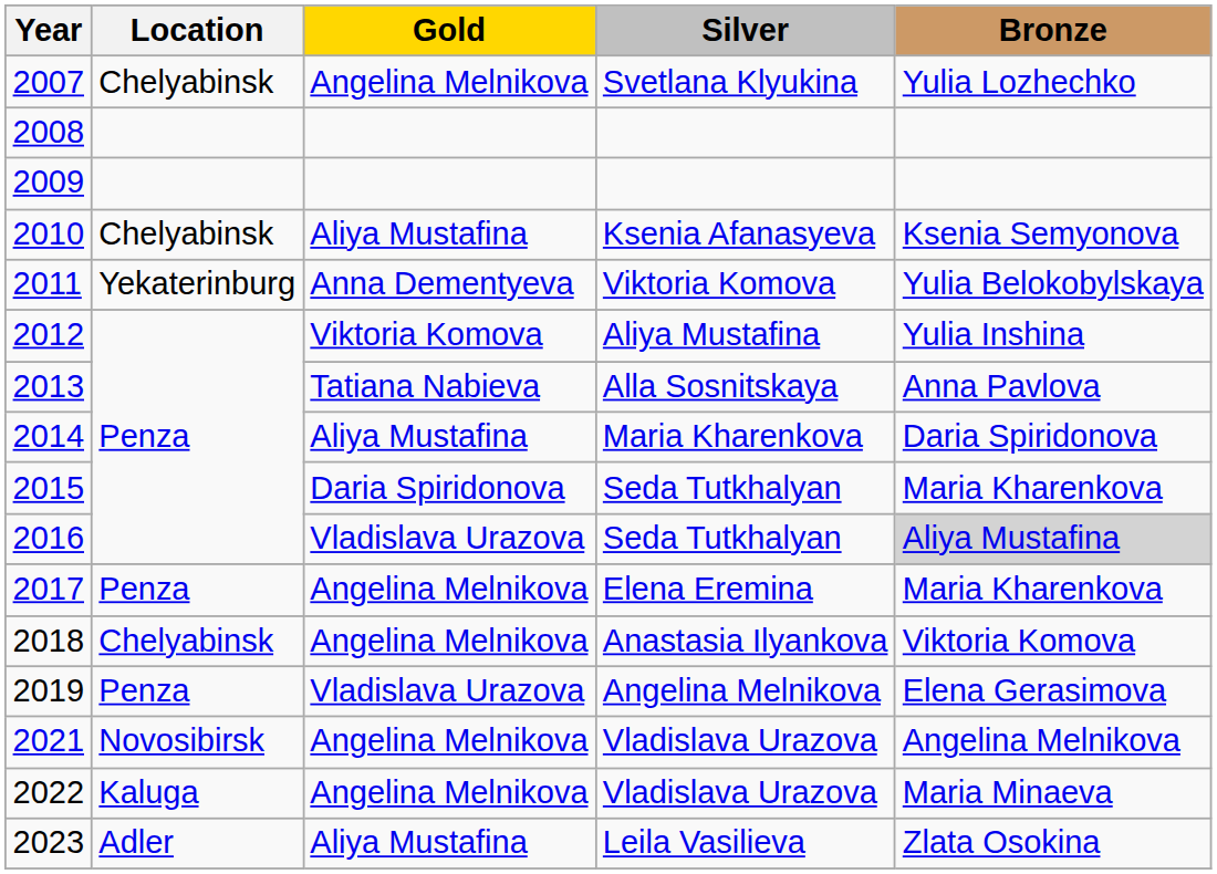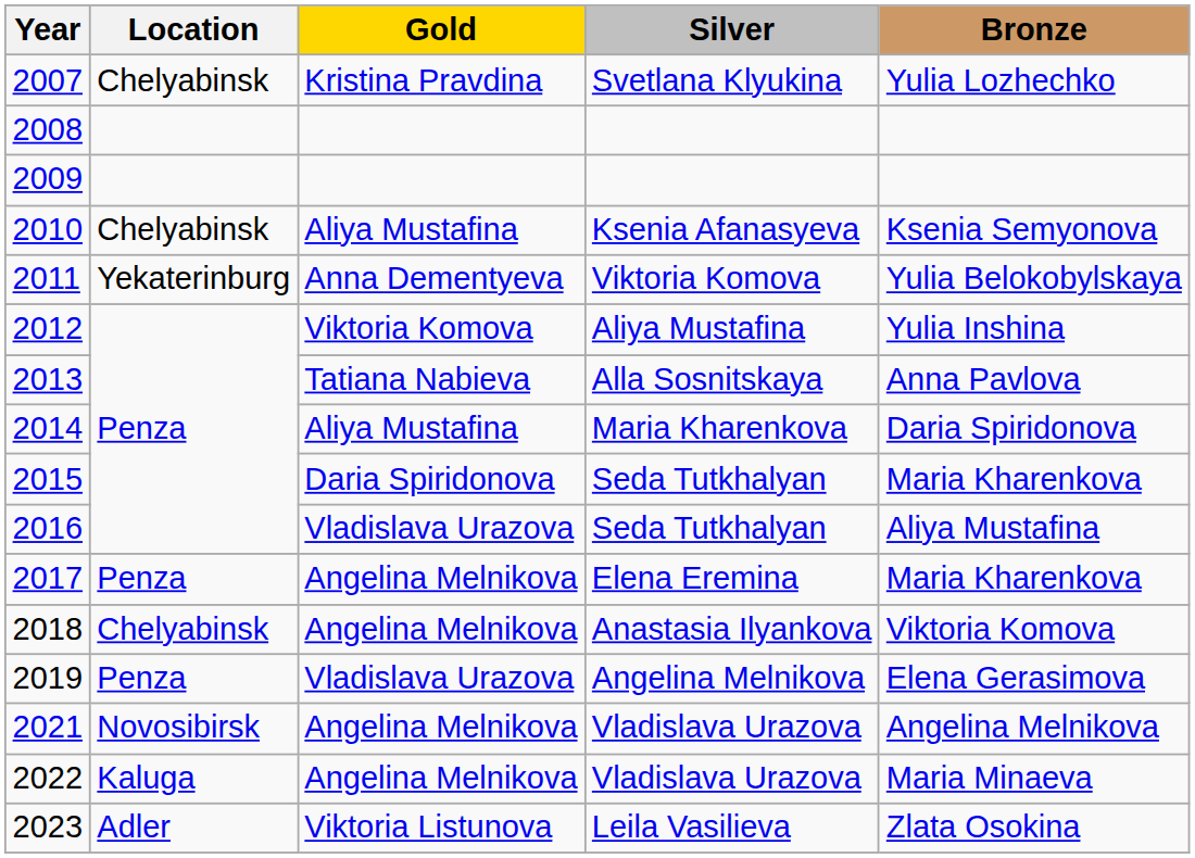 <table class="wikitable">
 <tr>
 <th>Year</th>
 <th>Location</th>
 <td align=center bgcolor=gold><strong>Gold</strong></td>
 <td align=center bgcolor=silver><strong>Silver</strong></td>
 <td align=center bgcolor=cc9966><strong>Bronze</strong></td>
 </tr>
 <tr>
 <td><a href='#'>2007</a></td>
 <td>Chelyabinsk</td>
-<td><a href='#'>Angelina Melnikova</a></td>
+<td><a href='#'>Kristina Pravdina</a></td>
 <td><a href='#'>Svetlana Klyukina</a></td>
 <td><a href='#'>Yulia Lozhechko</a></td>
 </tr>
 <tr>
 <td><a href='#'>2008</a></td>
 <td></td>
 <td></td>
 <td></td>
 <td></td>
 </tr>
 <tr>
 <td><a href='#'>2009</a></td>
 <td></td>
 <td></td>
 <td></td>
 <td></td>
 </tr>
 <tr>
 <td><a href='#'>2010</a></td>
 <td>Chelyabinsk</td>
 <td><a href='#'>Aliya Mustafina</a></td>
 <td><a href='#'>Ksenia Afanasyeva</a></td>
 <td><a href='#'>Ksenia Semyonova</a></td>
 </tr>
 <tr>
 <td><a href='#'>2011</a></td>
 <td>Yekaterinburg</td>
 <td><a href='#'>Anna Dementyeva</a></td>
 <td><a href='#'>Viktoria Komova</a></td>
 <td><a href='#'>Yulia Belokobylskaya</a></td>
 </tr>
 <tr>
 <td><a href='#'>2012</a></td>
 <td rowspan="5"><a href='#'>Penza</a></td>
 <td><a href='#'>Viktoria Komova</a></td>
 <td><a href='#'>Aliya Mustafina</a></td>
 <td><a href='#'>Yulia Inshina</a></td>
 </tr>
 <tr>
 <td><a href='#'>2013</a></td>
 <td><a href='#'>Tatiana Nabieva</a></td>
 <td><a href='#'>Alla Sosnitskaya</a></td>
 <td><a href='#'>Anna Pavlova</a></td>
 </tr>
 <tr>
 <td><a href='#'>2014</a></td>
 <td><a href='#'>Aliya Mustafina</a></td>
 <td><a href='#'>Maria Kharenkova</a></td>
 <td><a href='#'>Daria Spiridonova</a></td>
 </tr>
 <tr>
 <td><a href='#'>2015</a></td>
 <td><a href='#'>Daria Spiridonova</a></td>
 <td><a href='#'>Seda Tutkhalyan</a></td>
 <td><a href='#'>Maria Kharenkova</a></td>
 </tr>
 <tr>
 <td><a href='#'>2016</a></td>
 <td><a href='#'>Vladislava Urazova</a></td>
 <td><a href='#'>Seda Tutkhalyan</a></td>
-<td style="background: lightgrey;"><a href='#'>Aliya Mustafina</a></td>
+<td><a href='#'>Aliya Mustafina</a></td>
 </tr>
 <tr>
 <td><a href='#'>2017</a></td>
 <td><a href='#'>Penza</a></td>
 <td><a href='#'>Angelina Melnikova</a></td>
 <td><a href='#'>Elena Eremina</a></td>
 <td><a href='#'>Maria Kharenkova</a></td>
 </tr>
 <tr>
 <td>2018</td>
 <td><a href='#'>Chelyabinsk</a></td>
 <td><a href='#'>Angelina Melnikova</a></td>
 <td><a href='#'>Anastasia Ilyankova</a></td>
 <td><a href='#'>Viktoria Komova</a></td>
 </tr>
 <tr>
 <td>2019</td>
 <td><a href='#'>Penza</a></td>
 <td><a href='#'>Vladislava Urazova</a></td>
 <td><a href='#'>Angelina Melnikova</a></td>
 <td><a href='#'>Elena Gerasimova</a></td>
 </tr>
 <tr>
 <td><a href='#'>2021</a></td>
 <td><a href='#'>Novosibirsk</a></td>
 <td><a href='#'>Angelina Melnikova</a></td>
 <td><a href='#'>Vladislava Urazova</a></td>
 <td><a href='#'>Angelina Melnikova</a></td>
 </tr>
 <tr>
 <td>2022</td>
 <td><a href='#'>Kaluga</a></td>
 <td><a href='#'>Angelina Melnikova</a></td>
 <td><a href='#'>Vladislava Urazova</a></td>
 <td><a href='#'>Maria Minaeva</a></td>
 </tr>
 <tr>
 <td>2023</td>
 <td><a href='#'>Adler</a></td>
-<td><a href='#'>Aliya Mustafina</a></td>
+<td><a href='#'>Viktoria Listunova</a></td>
 <td><a href='#'>Leila Vasilieva</a></td>
 <td><a href='#'>Zlata Osokina</a></td>
 </tr>
 </table>
